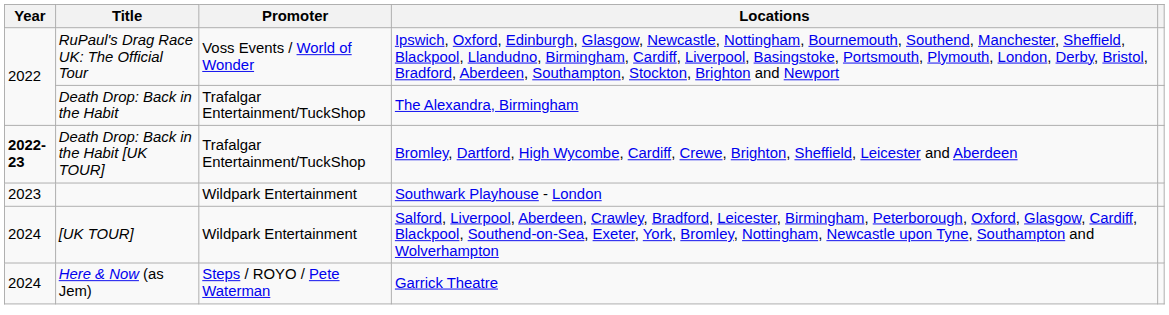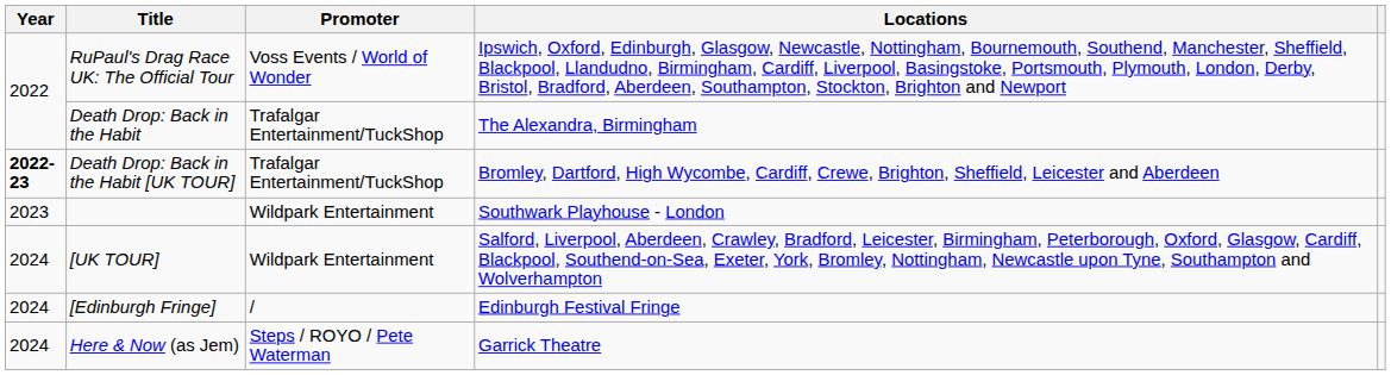 <table class="wikitable plainrowheaders sortable">
 <tr>
 <th scope="col">Year</th>
 <th scope="col">Title</th>
 <th scope="col">Promoter</th>
 <th scope="col">Locations</th>
 <th style="text-align: center;" class="unsortable"></th>
 </tr>
 <tr>
 <td rowspan="2">2022</td>
 <td><em>RuPaul's Drag Race UK: The Official Tour</em></td>
 <td>Voss Events / <a href='#'>World of Wonder</a></td>
 <td><a href='#'>Ipswich</a>, <a href='#'>Oxford</a>, <a href='#'>Edinburgh</a>, <a href='#'>Glasgow</a>, <a href='#'>Newcastle</a>, <a href='#'>Nottingham</a>, <a href='#'>Bournemouth</a>, <a href='#'>Southend</a>, <a href='#'>Manchester</a>, <a href='#'>Sheffield</a>, <a href='#'>Blackpool</a>, <a href='#'>Llandudno</a>, <a href='#'>Birmingham</a>, <a href='#'>Cardiff</a>, <a href='#'>Liverpool</a>, <a href='#'>Basingstoke</a>, <a href='#'>Portsmouth</a>, <a href='#'>Plymouth</a>, <a href='#'>London</a>, <a href='#'>Derby</a>, <a href='#'>Bristol</a>, <a href='#'>Bradford</a>, <a href='#'>Aberdeen</a>, <a href='#'>Southampton</a>, <a href='#'>Stockton</a>, <a href='#'>Brighton</a> and <a href='#'>Newport</a></td>
 <td></td>
 </tr>
 <tr>
 <td><em>Death Drop: Back in the Habit</em></td>
 <td>Trafalgar Entertainment/TuckShop</td>
 <td><a href='#'>The Alexandra, Birmingham</a></td>
 <td></td>
 </tr>
 <tr>
 <td><strong>2022-23</strong></td>
 <td><em>Death Drop: Back in the Habit [UK TOUR]</em></td>
 <td>Trafalgar Entertainment/TuckShop</td>
 <td><a href='#'>Bromley</a>, <a href='#'>Dartford</a>, <a href='#'>High Wycombe</a>, <a href='#'>Cardiff</a>, <a href='#'>Crewe</a>, <a href='#'>Brighton</a>, <a href='#'>Sheffield</a>, <a href='#'>Leicester</a> and <a href='#'>Aberdeen</a></td>
 <td></td>
 </tr>
 <tr>
 <td>2023</td>
 <td><em></em></td>
 <td>Wildpark Entertainment</td>
 <td><a href='#'>Southwark Playhouse</a> - <a href='#'>London</a></td>
 <td></td>
 </tr>
 <tr>
 <td>2024</td>
 <td><em> [UK TOUR]</em></td>
 <td>Wildpark Entertainment</td>
 <td><a href='#'>Salford</a>, <a href='#'>Liverpool</a>, <a href='#'>Aberdeen</a>, <a href='#'>Crawley</a>, <a href='#'>Bradford</a>, <a href='#'>Leicester</a>, <a href='#'>Birmingham</a>, <a href='#'>Peterborough</a>, <a href='#'>Oxford</a>, <a href='#'>Glasgow</a>, <a href='#'>Cardiff</a>, <a href='#'>Blackpool</a>, <a href='#'>Southend-on-Sea</a>, <a href='#'>Exeter</a>, <a href='#'>York</a>, <a href='#'>Bromley</a>, <a href='#'>Nottingham</a>, <a href='#'>Newcastle upon Tyne</a>, <a href='#'>Southampton</a> and <a href='#'>Wolverhampton</a></td>
 <td></td>
 </tr>
 <tr>
 <td>2024</td>
+<td><em> [Edinburgh Fringe]</em></td>
+<td> / </td>
+<td><a href='#'>Edinburgh Festival Fringe</a></td>
+<td></td>
+</tr>
+<tr>
+<td>2024</td>
 <td><a href='#'><em>Here & Now</em></a> (as Jem)</td>
 <td><a href='#'>Steps</a> / ROYO / <a href='#'>Pete Waterman</a></td>
 <td><a href='#'>Garrick Theatre</a></td>
 <td></td>
 </tr>
 </table>
